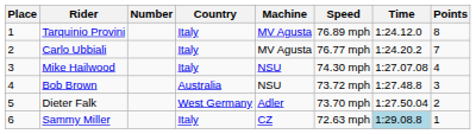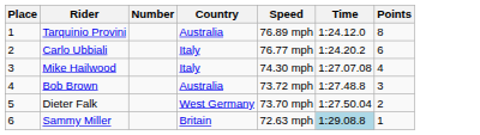 <table class="wikitable" style="font-size: 95%;">
 <tr>
 <th>Place</th>
 <th>Rider</th>
 <th>Number</th>
 <th>Country</th>
-<th>Machine</th>
 <th>Speed</th>
 <th>Time</th>
 <th>Points</th>
 </tr>
 <tr>
 <td>1</td>
 <td> <a href='#'>Tarquinio Provini</a></td>
 <td></td>
-<td><a href='#'>Italy</a></td>
-<td><a href='#'>MV Agusta</a></td>
+<td><a href='#'>Australia</a></td>
 <td>76.89 mph</td>
 <td>1:24.12.0</td>
 <td>8</td>
 </tr>
 <tr>
 <td>2</td>
 <td> <a href='#'>Carlo Ubbiali</a></td>
 <td></td>
 <td><a href='#'>Italy</a></td>
-<td>MV Agusta</td>
 <td>76.77 mph</td>
 <td>1:24.20.2</td>
-<td>7</td>
+<td>6</td>
 </tr>
 <tr>
 <td>3</td>
 <td> <a href='#'>Mike Hailwood</a></td>
 <td></td>
 <td><a href='#'>Italy</a></td>
-<td><a href='#'>NSU</a></td>
 <td>74.30 mph</td>
 <td>1:27.07.08</td>
 <td>4</td>
 </tr>
 <tr>
 <td>4</td>
 <td> <a href='#'>Bob Brown</a></td>
 <td></td>
 <td><a href='#'>Australia</a></td>
-<td>NSU</td>
 <td>73.72 mph</td>
 <td>1:27.48.8</td>
 <td>3</td>
 </tr>
 <tr>
 <td>5</td>
 <td> Dieter Falk</td>
 <td></td>
 <td><a href='#'>West Germany</a></td>
-<td><a href='#'>Adler</a></td>
 <td>73.70 mph</td>
 <td>1:27.50.04</td>
 <td>2</td>
 </tr>
 <tr>
 <td>6</td>
 <td> <a href='#'>Sammy Miller</a></td>
 <td></td>
-<td><a href='#'>Italy</a></td>
-<td><a href='#'>CZ</a></td>
+<td><a href='#'>Britain</a></td>
 <td>72.63 mph</td>
 <td style="background: lightblue;">1:29.08.8</td>
 <td>1</td>
 </tr>
 </table>
